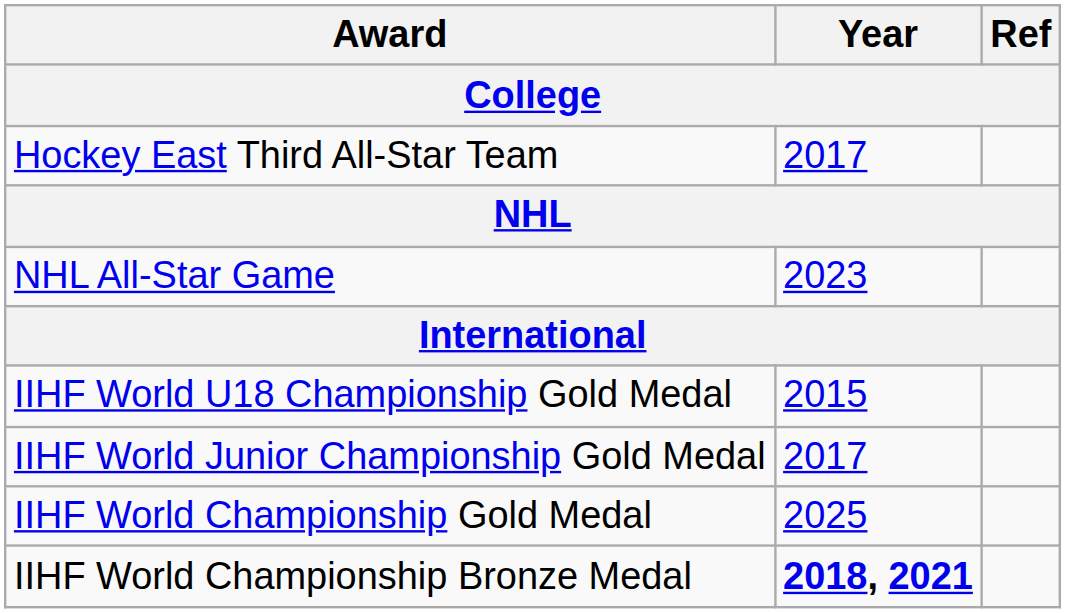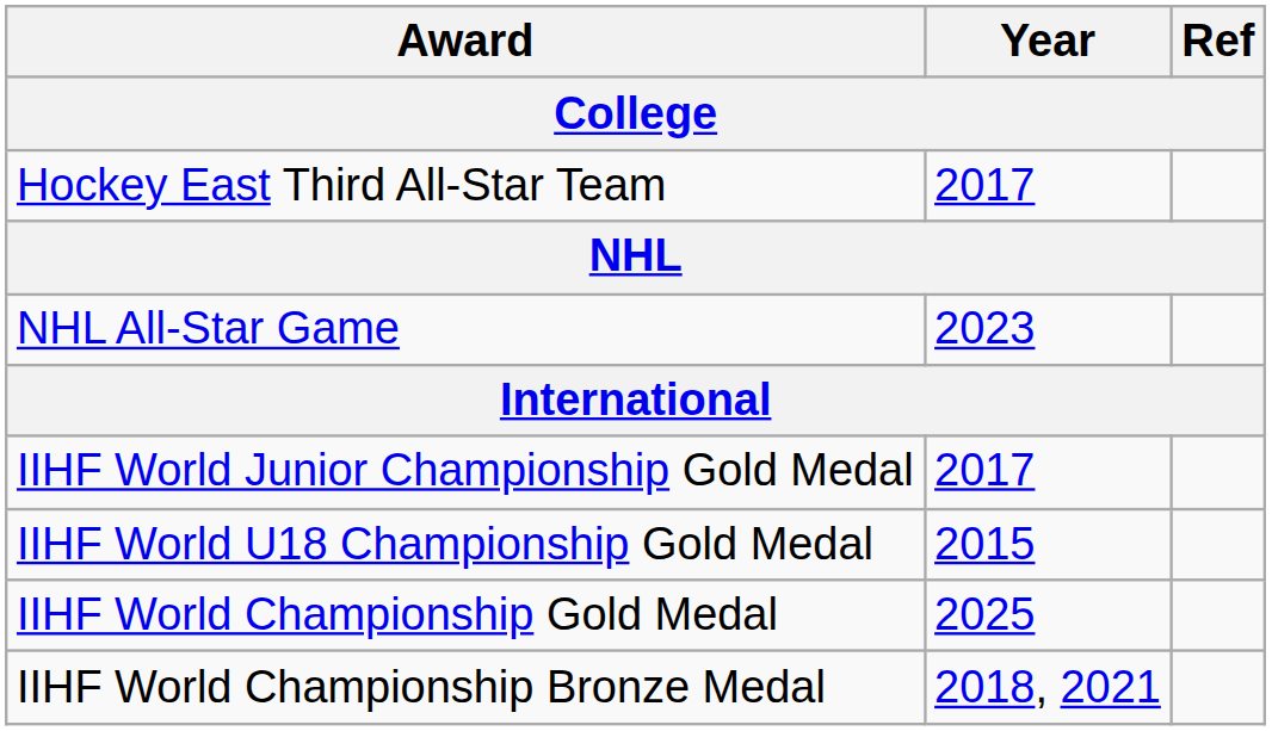 <table class="wikitable">
 <tr>
 <th>Award</th>
 <th>Year</th>
 <th>Ref</th>
 </tr>
 <tr>
 <th colspan="3"><a href='#'>College</a></th>
 </tr>
 <tr>
 <td><a href='#'>Hockey East</a> Third All-Star Team</td>
 <td><a href='#'>2017</a></td>
 <td></td>
 </tr>
 <tr>
 <th colspan="3"><a href='#'>NHL</a></th>
 </tr>
 <tr>
 <td><a href='#'>NHL All-Star Game</a></td>
 <td><a href='#'>2023</a></td>
 <td></td>
 </tr>
 <tr>
 <th colspan="3"><a href='#'>International</a></th>
 </tr>
 <tr>
-<td><a href='#'>IIHF World U18 Championship</a> Gold Medal</td>
-<td><a href='#'>2015</a></td>
+<td><a href='#'>IIHF World Junior Championship</a> Gold Medal</td>
+<td><a href='#'>2017</a></td>
 <td></td>
 </tr>
 <tr>
-<td><a href='#'>IIHF World Junior Championship</a> Gold Medal</td>
-<td><a href='#'>2017</a></td>
+<td><a href='#'>IIHF World U18 Championship</a> Gold Medal</td>
+<td><a href='#'>2015</a></td>
 <td></td>
 </tr>
 <tr>
 <td><a href='#'>IIHF World Championship</a> Gold Medal</td>
 <td><a href='#'>2025</a></td>
 <td></td>
 </tr>
 <tr>
 <td>IIHF World Championship Bronze Medal</td>
-<td><strong><a href='#'>2018</a>, <a href='#'>2021</a></strong></td>
+<td><a href='#'>2018</a>, <a href='#'>2021</a></td>
 <td></td>
 </tr>
 </table>
